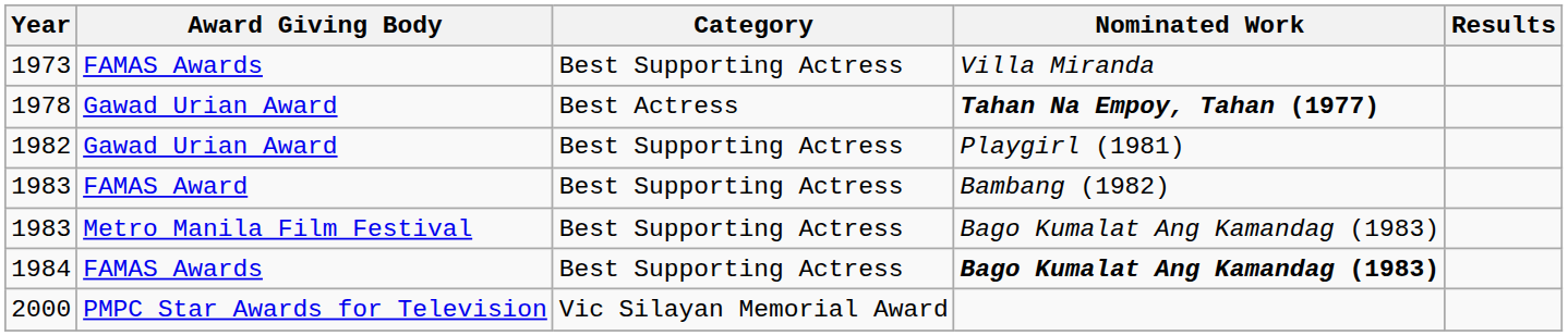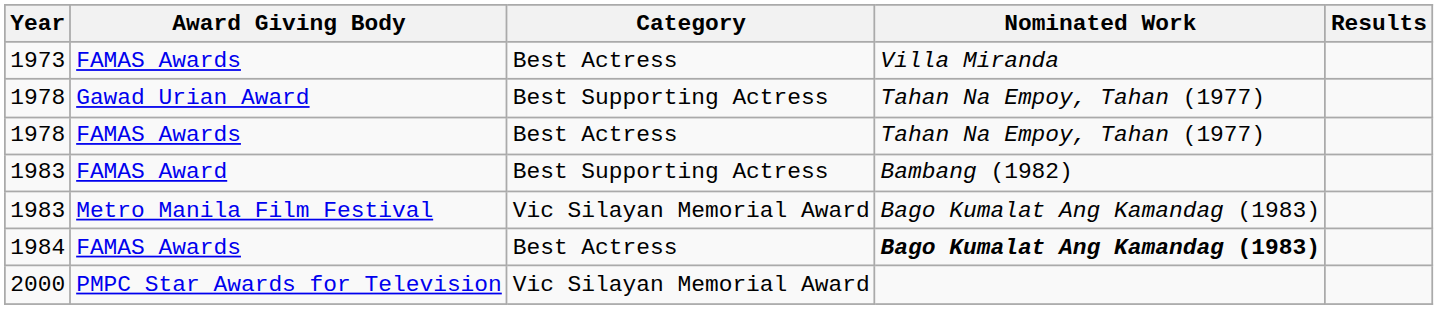 <table class="wikitable">
 <tr>
 <th>Year</th>
 <th>Award Giving Body</th>
 <th>Category</th>
 <th>Nominated Work</th>
 <th>Results</th>
 </tr>
 <tr>
 <td>1973</td>
 <td><a href='#'>FAMAS Awards</a></td>
-<td>Best Supporting Actress</td>
+<td>Best Actress</td>
 <td><em>Villa Miranda</em></td>
 <td></td>
 </tr>
 <tr>
 <td>1978</td>
 <td><a href='#'>Gawad Urian Award</a></td>
-<td>Best Actress</td>
-<td><strong><em>Tahan Na Empoy, Tahan</em> (1977)</strong></td>
+<td>Best Supporting Actress</td>
+<td><em>Tahan Na Empoy, Tahan</em> (1977)</td>
 <td></td>
 </tr>
 <tr>
-<td>1982</td>
-<td><a href='#'>Gawad Urian Award</a></td>
-<td>Best Supporting Actress</td>
-<td><em>Playgirl</em> (1981)</td>
+<td>1978</td>
+<td><a href='#'>FAMAS Awards</a></td>
+<td>Best Actress</td>
+<td><em>Tahan Na Empoy, Tahan</em> (1977)</td>
 <td></td>
 </tr>
 <tr>
 <td>1983</td>
 <td><a href='#'>FAMAS Award</a></td>
 <td>Best Supporting Actress</td>
 <td><em>Bambang</em> (1982)</td>
 <td></td>
 </tr>
 <tr>
 <td>1983</td>
 <td><a href='#'>Metro Manila Film Festival</a></td>
-<td>Best Supporting Actress</td>
+<td>Vic Silayan Memorial Award</td>
 <td><em>Bago Kumalat Ang Kamandag</em> (1983)</td>
 <td></td>
 </tr>
 <tr>
 <td>1984</td>
 <td><a href='#'>FAMAS Awards</a></td>
-<td>Best Supporting Actress</td>
+<td>Best Actress</td>
 <td><strong><em>Bago Kumalat Ang Kamandag</em> (1983)</strong></td>
 <td></td>
 </tr>
 <tr>
 <td>2000</td>
 <td><a href='#'>PMPC Star Awards for Television</a></td>
 <td>Vic Silayan Memorial Award</td>
 <td></td>
 <td></td>
 </tr>
 </table>
